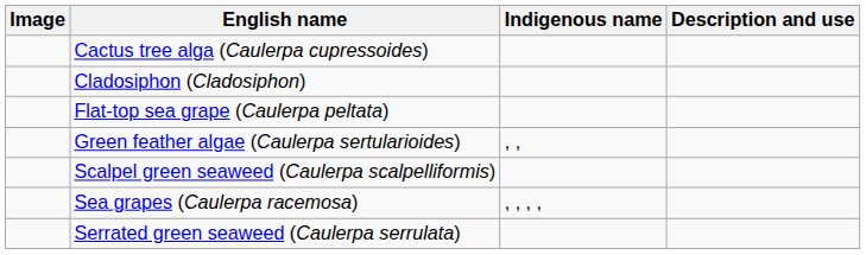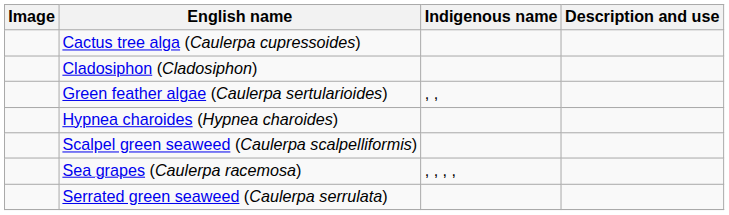 <table class="wikitable sortable">
 <tr>
 <th>Image</th>
 <th>English name</th>
 <th>Indigenous name</th>
 <th>Description and use</th>
 </tr>
 <tr>
 <td></td>
 <td><a href='#'>Cactus tree alga</a> (<em>Caulerpa cupressoides</em>)</td>
 <td></td>
 <td></td>
 </tr>
 <tr>
 <td></td>
 <td><a href='#'>Cladosiphon</a> (<em>Cladosiphon</em>)</td>
 <td></td>
 <td></td>
 </tr>
 <tr>
 <td></td>
-<td><a href='#'>Flat-top sea grape</a> (<em>Caulerpa peltata</em>)</td>
-<td></td>
+<td><a href='#'>Green feather algae</a> (<em>Caulerpa sertularioides</em>)</td>
+<td>, , </td>
 <td></td>
 </tr>
 <tr>
 <td></td>
-<td><a href='#'>Green feather algae</a> (<em>Caulerpa sertularioides</em>)</td>
-<td>, , </td>
+<td><a href='#'>Hypnea charoides</a> (<em>Hypnea charoides</em>)</td>
+<td></td>
 <td></td>
 </tr>
 <tr>
 <td></td>
 <td><a href='#'>Scalpel green seaweed</a> (<em>Caulerpa scalpelliformis</em>)</td>
 <td></td>
 <td></td>
 </tr>
 <tr>
 <td></td>
 <td><a href='#'>Sea grapes</a> (<em>Caulerpa racemosa</em>)</td>
 <td>, , , , </td>
 <td></td>
 </tr>
 <tr>
 <td></td>
 <td><a href='#'>Serrated green seaweed</a> (<em>Caulerpa serrulata</em>)</td>
 <td></td>
 <td></td>
 </tr>
 <tr>
 </tr>
 </table>
